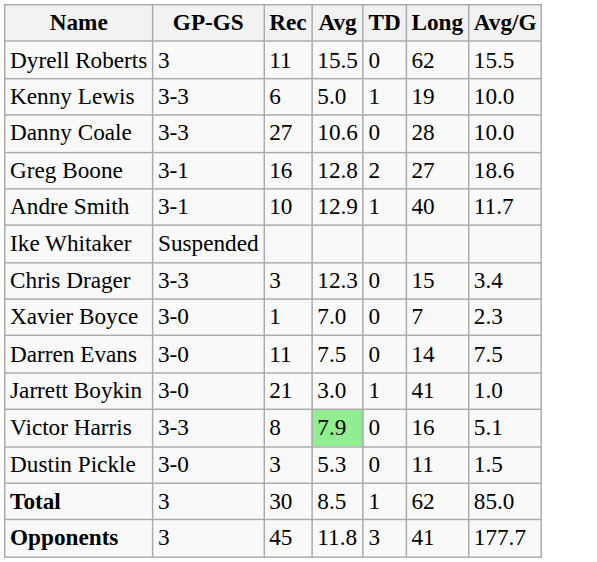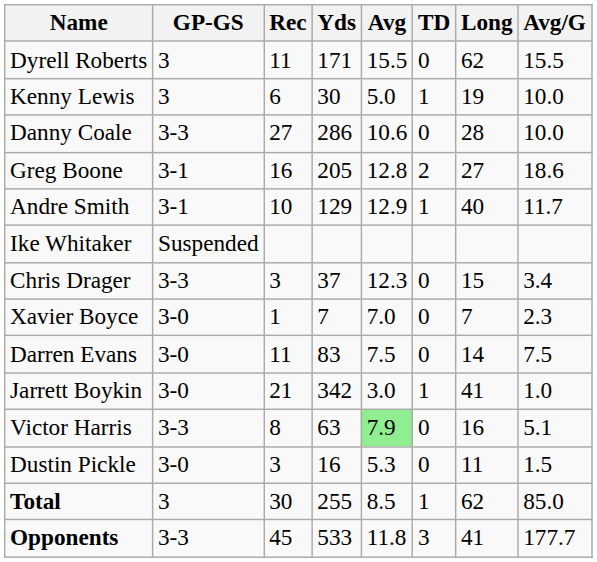 <table class="wikitable" style="white-space:nowrap;">
 <tr>
 <th>Name</th>
 <th>GP-GS</th>
 <th>Rec</th>
+<th>Yds</th>
 <th>Avg</th>
 <th>TD</th>
 <th>Long</th>
 <th>Avg/G</th>
 </tr>
 <tr>
 <td>Dyrell Roberts</td>
 <td>3</td>
 <td>11</td>
+<td>171</td>
 <td>15.5</td>
 <td>0</td>
 <td>62</td>
 <td>15.5</td>
 </tr>
 <tr>
 <td>Kenny Lewis</td>
-<td>3-3</td>
+<td>3</td>
 <td>6</td>
+<td>30</td>
 <td>5.0</td>
 <td>1</td>
 <td>19</td>
 <td>10.0</td>
 </tr>
 <tr>
 <td>Danny Coale</td>
 <td>3-3</td>
 <td>27</td>
+<td>286</td>
 <td>10.6</td>
 <td>0</td>
 <td>28</td>
 <td>10.0</td>
 </tr>
 <tr>
 <td>Greg Boone</td>
 <td>3-1</td>
 <td>16</td>
+<td>205</td>
 <td>12.8</td>
 <td>2</td>
 <td>27</td>
 <td>18.6</td>
 </tr>
 <tr>
 <td>Andre Smith</td>
 <td>3-1</td>
 <td>10</td>
+<td>129</td>
 <td>12.9</td>
 <td>1</td>
 <td>40</td>
 <td>11.7</td>
 </tr>
 <tr>
 <td>Ike Whitaker</td>
 <td>Suspended</td>
 <td></td>
 <td></td>
 <td></td>
 <td></td>
 <td></td>
+<td></td>
 </tr>
 <tr>
 <td>Chris Drager</td>
 <td>3-3</td>
 <td>3</td>
+<td>37</td>
 <td>12.3</td>
 <td>0</td>
 <td>15</td>
 <td>3.4</td>
 </tr>
 <tr>
 <td>Xavier Boyce</td>
 <td>3-0</td>
 <td>1</td>
+<td>7</td>
 <td>7.0</td>
 <td>0</td>
 <td>7</td>
 <td>2.3</td>
 </tr>
 <tr>
 <td>Darren Evans</td>
 <td>3-0</td>
 <td>11</td>
+<td>83</td>
 <td>7.5</td>
 <td>0</td>
 <td>14</td>
 <td>7.5</td>
 </tr>
 <tr>
 <td>Jarrett Boykin</td>
 <td>3-0</td>
 <td>21</td>
+<td>342</td>
 <td>3.0</td>
 <td>1</td>
 <td>41</td>
 <td>1.0</td>
 </tr>
 <tr>
 <td>Victor Harris</td>
 <td>3-3</td>
 <td>8</td>
+<td>63</td>
 <td style="background: lightgreen;">7.9</td>
 <td>0</td>
 <td>16</td>
 <td>5.1</td>
 </tr>
 <tr>
 <td>Dustin Pickle</td>
 <td>3-0</td>
 <td>3</td>
+<td>16</td>
 <td>5.3</td>
 <td>0</td>
 <td>11</td>
 <td>1.5</td>
 </tr>
 <tr>
 <td><strong>Total</strong></td>
 <td>3</td>
 <td>30</td>
+<td>255</td>
 <td>8.5</td>
 <td>1</td>
 <td>62</td>
 <td>85.0</td>
 </tr>
 <tr>
 <td><strong>Opponents</strong></td>
-<td>3</td>
+<td>3-3</td>
 <td>45</td>
+<td>533</td>
 <td>11.8</td>
 <td>3</td>
 <td>41</td>
 <td>177.7</td>
 </tr>
 </table>
